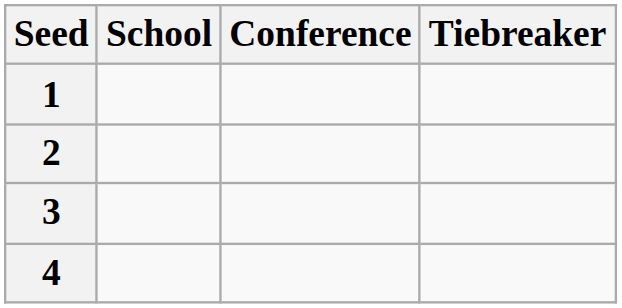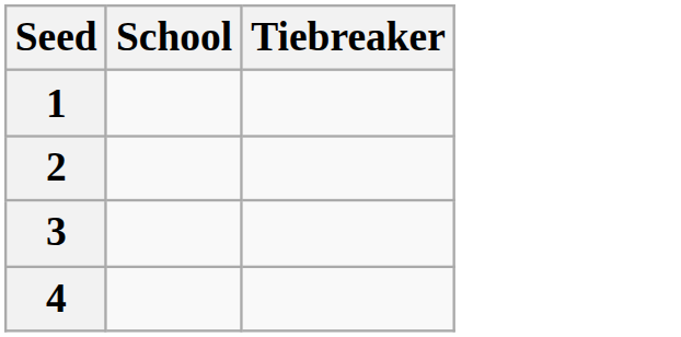 <table class="wikitable" style="text-align:center">
 <tr>
 <th>Seed</th>
 <th>School</th>
-<th>Conference</th>
 <th>Tiebreaker</th>
 </tr>
 <tr>
 <th>1</th>
-<td></td>
 <td></td>
 <td></td>
 </tr>
 <tr>
 <th>2</th>
 <td></td>
 <td></td>
-<td></td>
 </tr>
 <tr>
 <th>3</th>
-<td></td>
 <td></td>
 <td></td>
 </tr>
 <tr>
 <th>4</th>
 <td></td>
 <td></td>
-<td></td>
 </tr>
 </table>
